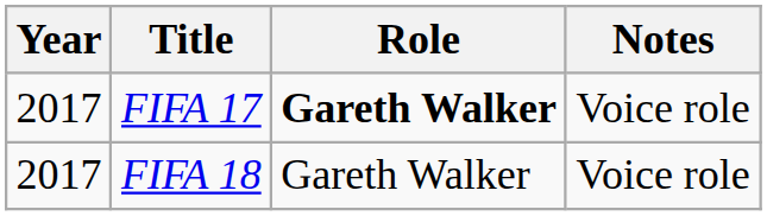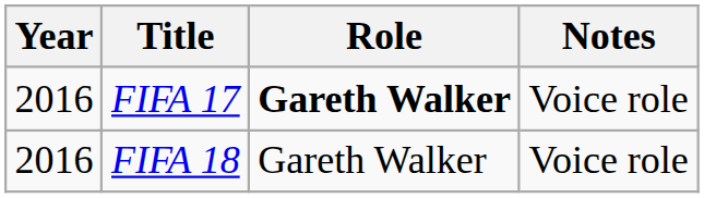 <table class="wikitable sortable">
 <tr>
 <th>Year</th>
 <th>Title</th>
 <th>Role</th>
 <th class="unsortable">Notes</th>
 </tr>
 <tr>
-<td>2017</td>
+<td>2016</td>
 <td><em><a href='#'>FIFA 17</a></em></td>
 <td><strong>Gareth Walker</strong></td>
 <td>Voice role</td>
 </tr>
 <tr>
-<td>2017</td>
+<td>2016</td>
 <td><em><a href='#'>FIFA 18</a></em></td>
 <td>Gareth Walker</td>
 <td>Voice role</td>
 </tr>
 </table>
